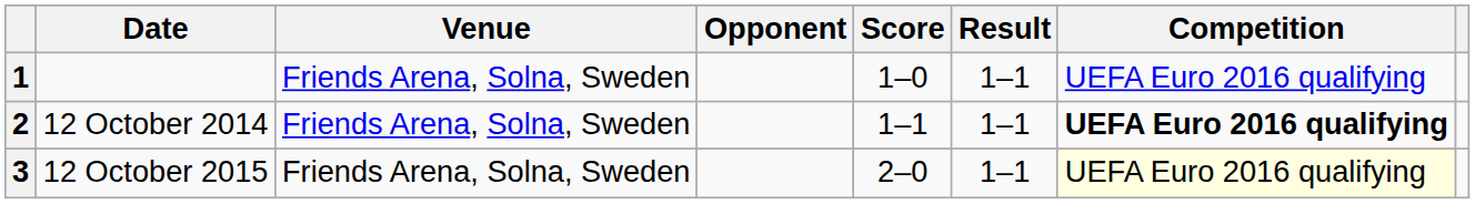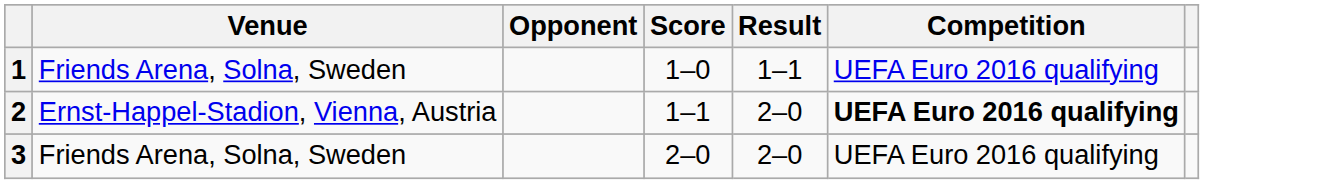 <table class="wikitable sortable">
 <tr>
 <th scope="col"></th>
-<th scope="col">Date</th>
 <th scope="col">Venue</th>
 <th scope="col">Opponent</th>
 <th scope="col">Score</th>
 <th scope="col">Result</th>
 <th scope="col">Competition</th>
 <th scope="col" class="unsortable"></th>
 </tr>
 <tr>
 <th scope="row">1</th>
-<td></td>
 <td><a href='#'>Friends Arena</a>, <a href='#'>Solna</a>, Sweden</td>
 <td></td>
 <td style="text-align:center">1–0</td>
 <td style="text-align:center">1–1</td>
 <td><a href='#'>UEFA Euro 2016 qualifying</a></td>
 <td></td>
 </tr>
 <tr>
 <th scope="row">2</th>
-<td>12 October 2014</td>
-<td><a href='#'>Friends Arena</a>, <a href='#'>Solna</a>, Sweden</td>
+<td><a href='#'>Ernst-Happel-Stadion</a>, <a href='#'>Vienna</a>, Austria</td>
 <td></td>
 <td style="text-align:center">1–1</td>
-<td style="text-align:center">1–1</td>
+<td style="text-align:center">2–0</td>
 <td><strong>UEFA Euro 2016 qualifying</strong></td>
 <td></td>
 </tr>
 <tr>
 <th scope="row">3</th>
-<td>12 October 2015</td>
 <td>Friends Arena, Solna, Sweden</td>
 <td></td>
 <td style="text-align:center">2–0</td>
-<td style="text-align:center">1–1</td>
-<td style="background: lightyellow;">UEFA Euro 2016 qualifying</td>
+<td style="text-align:center">2–0</td>
+<td>UEFA Euro 2016 qualifying</td>
 <td></td>
 </tr>
 </table>
